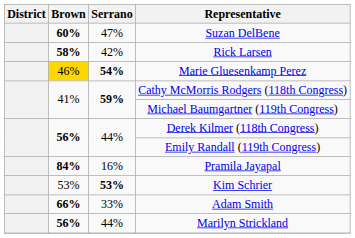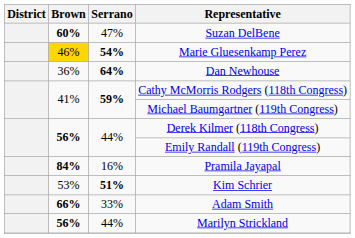 <table class=wikitable>
 <tr>
 <th>District</th>
 <th>Brown</th>
 <th>Serrano</th>
 <th>Representative</th>
 </tr>
 <tr align=center>
 <th></th>
 <td><strong>60%</strong></td>
 <td>47%</td>
 <td><a href='#'>Suzan DelBene</a></td>
 </tr>
 <tr align=center>
 <th></th>
-<td><strong>58%</strong></td>
-<td>42%</td>
-<td><a href='#'>Rick Larsen</a></td>
+<td style="background: gold;">46%</td>
+<td><strong>54%</strong></td>
+<td><a href='#'>Marie Gluesenkamp Perez</a></td>
 </tr>
 <tr align=center>
 <th></th>
-<td style="background: gold;">46%</td>
-<td><strong>54%</strong></td>
-<td><a href='#'>Marie Gluesenkamp Perez</a></td>
+<td>36%</td>
+<td><strong>64%</strong></td>
+<td><a href='#'>Dan Newhouse</a></td>
 </tr>
 <tr align=center>
 <th rowspan=2 ></th>
 <td rowspan=2>41%</td>
 <td rowspan=2><strong>59%</strong></td>
 <td><a href='#'>Cathy McMorris Rodgers</a> (<a href='#'>118th Congress</a>)</td>
 </tr>
 <tr align=center>
 <td><a href='#'>Michael Baumgartner</a> (<a href='#'>119th Congress</a>)</td>
 </tr>
 <tr align=center>
 <th rowspan=2 ></th>
 <td rowspan=2><strong>56%</strong></td>
 <td rowspan=2>44%</td>
 <td><a href='#'>Derek Kilmer</a> (<a href='#'>118th Congress</a>)</td>
 </tr>
 <tr align=center>
 <td><a href='#'>Emily Randall</a> (<a href='#'>119th Congress</a>)</td>
 </tr>
 <tr align=center>
 <th></th>
 <td><strong>84%</strong></td>
 <td>16%</td>
 <td><a href='#'>Pramila Jayapal</a></td>
 </tr>
 <tr align=center>
 <th></th>
 <td>53%</td>
-<td><strong>53%</strong></td>
+<td><strong>51%</strong></td>
 <td><a href='#'>Kim Schrier</a></td>
 </tr>
 <tr align=center>
 <th></th>
 <td><strong>66%</strong></td>
 <td>33%</td>
 <td><a href='#'>Adam Smith</a></td>
 </tr>
 <tr align=center>
 <th></th>
 <td><strong>56%</strong></td>
 <td>44%</td>
 <td><a href='#'>Marilyn Strickland</a></td>
 </tr>
 <tr align=center>
 </tr>
 </table>
